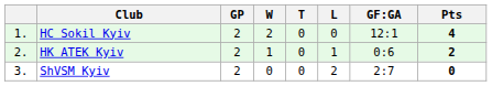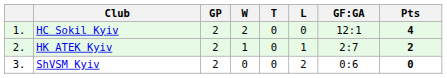 <table class="wikitable">
 <tr>
 <th width="30"></th>
 <th width="200">Club</th>
 <th width="30">GP</th>
 <th width="30">W</th>
 <th width="30">T</th>
 <th width="30">L</th>
 <th width="70">GF:GA</th>
 <th width="70">Pts</th>
 </tr>
 <tr bgcolor="#e6fae6" align="center">
 <td>1.</td>
 <td align="left"><a href='#'>HC Sokil Kyiv</a></td>
 <td>2</td>
 <td>2</td>
 <td>0</td>
 <td>0</td>
 <td>12:1</td>
 <td><strong>4</strong></td>
 </tr>
 <tr bgcolor="#e6fae6" align="center">
 <td>2.</td>
 <td align="left"><a href='#'>HK ATEK Kyiv</a></td>
 <td>2</td>
 <td>1</td>
 <td>0</td>
 <td>1</td>
-<td>0:6</td>
+<td>2:7</td>
 <td><strong>2</strong></td>
 </tr>
 <tr bgcolor="#FFFFFF" align="center">
 <td>3.</td>
 <td align="left"><a href='#'>ShVSM Kyiv</a></td>
 <td>2</td>
 <td>0</td>
 <td>0</td>
 <td>2</td>
-<td>2:7</td>
+<td>0:6</td>
 <td><strong>0</strong></td>
 </tr>
 </table>
